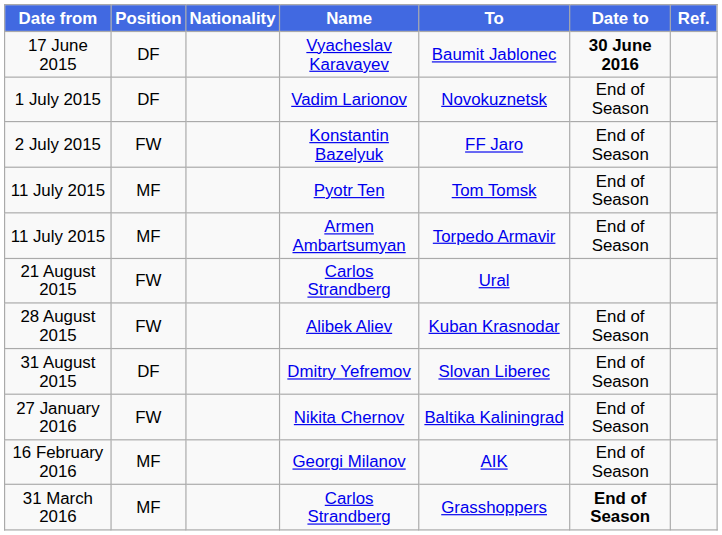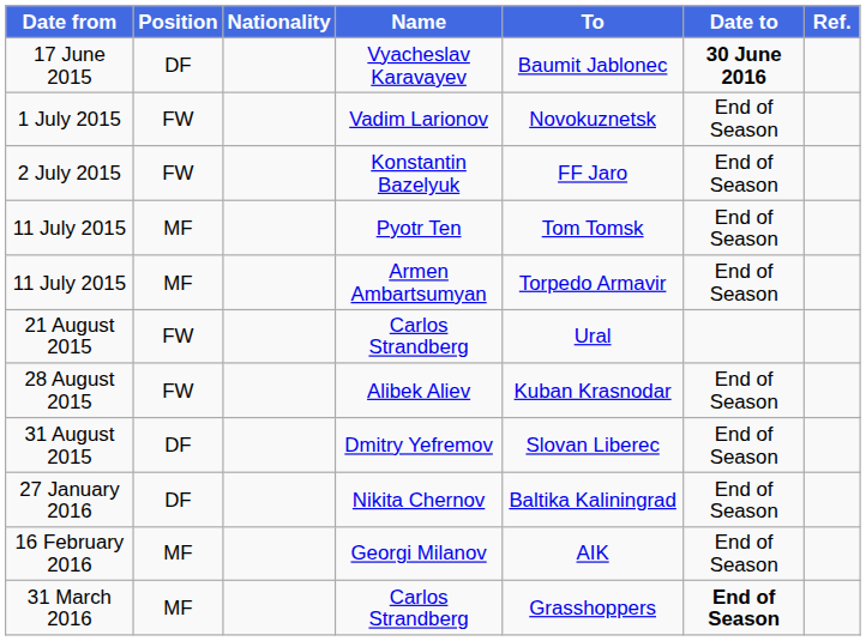 <table class="wikitable" style="text-align:center; font-size:90%; ">
 <tr>
 <th style="background:#4169E1; color:white; width:150px;">Date from</th>
 <th style="background:#4169E1; color:white; width:55px;">Position</th>
 <th style="background:#4169E1; color:white; width:55px;">Nationality</th>
 <th style="background:#4169E1; color:white; width:150px;">Name</th>
 <th style="background:#4169E1; color:white; width:200px;">To</th>
 <th style="background:#4169E1; color:white; width:150px;">Date to</th>
 <th style="background:#4169E1; color:white; width:45px;">Ref.</th>
 </tr>
 <tr>
 <td>17 June 2015</td>
 <td>DF</td>
 <td></td>
 <td><a href='#'>Vyacheslav Karavayev</a></td>
 <td><a href='#'>Baumit Jablonec</a></td>
 <td><strong>30 June 2016</strong></td>
 <td></td>
 </tr>
 <tr>
 <td>1 July 2015</td>
-<td>DF</td>
+<td>FW</td>
 <td></td>
 <td><a href='#'>Vadim Larionov</a></td>
 <td><a href='#'>Novokuznetsk</a></td>
 <td>End of Season</td>
 <td></td>
 </tr>
 <tr>
 <td>2 July 2015</td>
 <td>FW</td>
 <td></td>
 <td><a href='#'>Konstantin Bazelyuk</a></td>
 <td><a href='#'>FF Jaro</a></td>
 <td>End of Season</td>
 <td></td>
 </tr>
 <tr>
 <td>11 July 2015</td>
 <td>MF</td>
 <td></td>
 <td><a href='#'>Pyotr Ten</a></td>
 <td><a href='#'>Tom Tomsk</a></td>
 <td>End of Season</td>
 <td></td>
 </tr>
 <tr>
 <td>11 July 2015</td>
 <td>MF</td>
 <td></td>
 <td><a href='#'>Armen Ambartsumyan</a></td>
 <td><a href='#'>Torpedo Armavir</a></td>
 <td>End of Season</td>
 <td></td>
 </tr>
 <tr>
 <td>21 August 2015</td>
 <td>FW</td>
 <td></td>
 <td><a href='#'>Carlos Strandberg</a></td>
 <td><a href='#'>Ural</a></td>
 <td></td>
 <td></td>
 </tr>
 <tr>
 <td>28 August 2015</td>
 <td>FW</td>
 <td></td>
 <td><a href='#'>Alibek Aliev</a></td>
 <td><a href='#'>Kuban Krasnodar</a></td>
 <td>End of Season</td>
 <td></td>
 </tr>
 <tr>
 <td>31 August 2015</td>
 <td>DF</td>
 <td></td>
 <td><a href='#'>Dmitry Yefremov</a></td>
 <td><a href='#'>Slovan Liberec</a></td>
 <td>End of Season</td>
 <td></td>
 </tr>
 <tr>
 <td>27 January 2016</td>
-<td>FW</td>
+<td>DF</td>
 <td></td>
 <td><a href='#'>Nikita Chernov</a></td>
 <td><a href='#'>Baltika Kaliningrad</a></td>
 <td>End of Season</td>
 <td></td>
 </tr>
 <tr>
 <td>16 February 2016</td>
 <td>MF</td>
 <td></td>
 <td><a href='#'>Georgi Milanov</a></td>
 <td><a href='#'>AIK</a></td>
 <td>End of Season</td>
 <td></td>
 </tr>
 <tr>
 <td>31 March 2016</td>
 <td>MF</td>
 <td></td>
 <td><a href='#'>Carlos Strandberg</a></td>
 <td><a href='#'>Grasshoppers</a></td>
 <td><strong>End of Season</strong></td>
 <td></td>
 </tr>
 </table>
